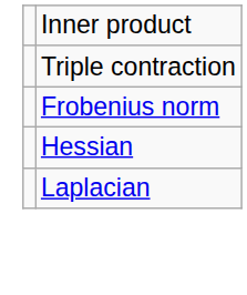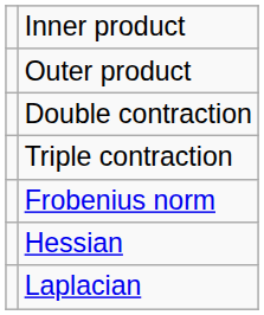 <table class="wikitable mw-collapsible" style="float:right; clear:right; margin:14px;">
 <tr>
 <td></td>
 <td>Inner product</td>
+</tr>
+<tr>
+<td></td>
+<td>Outer product</td>
+</tr>
+<tr>
+<td></td>
+<td>Double contraction</td>
 </tr>
 <tr>
 <td></td>
 <td>Triple contraction</td>
 </tr>
 <tr>
 <td></td>
 <td><a href='#'>Frobenius norm</a></td>
 </tr>
 <tr>
 <td></td>
 <td><a href='#'>Hessian</a></td>
 </tr>
 <tr>
 <td></td>
 <td><a href='#'>Laplacian</a></td>
 </tr>
 </table>
